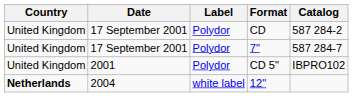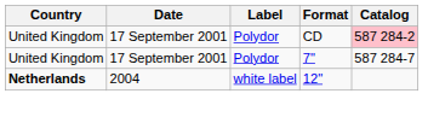 <table class="wikitable">
 <tr>
 <th>Country</th>
 <th>Date</th>
 <th>Label</th>
 <th>Format</th>
 <th>Catalog</th>
 </tr>
 <tr>
 <td>United Kingdom</td>
 <td>17 September 2001</td>
 <td><a href='#'>Polydor</a></td>
 <td>CD</td>
-<td>587 284-2</td>
+<td style="background: pink;">587 284-2</td>
 </tr>
 <tr>
 <td>United Kingdom</td>
 <td>17 September 2001</td>
 <td><a href='#'>Polydor</a></td>
 <td><a href='#'>7"</a></td>
 <td>587 284-7</td>
 </tr>
 <tr>
-<td>United Kingdom</td>
-<td>2001</td>
-<td><a href='#'>Polydor</a></td>
-<td>CD 5"</td>
-<td>IBPRO102</td>
-</tr>
-<tr>
 <td><strong>Netherlands</strong></td>
 <td>2004</td>
 <td><a href='#'>white label</a></td>
 <td><a href='#'>12"</a></td>
 <td></td>
 </tr>
 </table>
